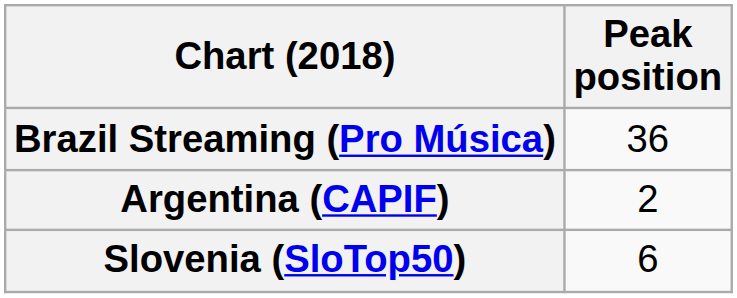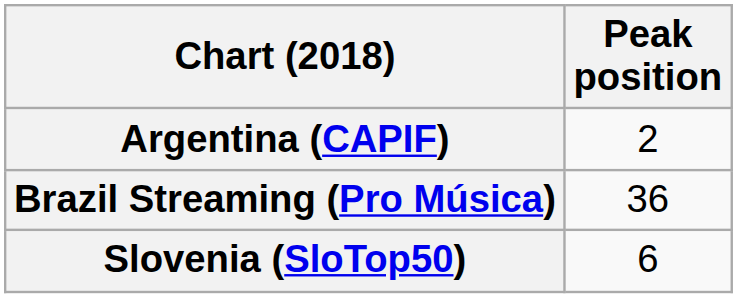 <table class="wikitable sortable plainrowheaders" style="text-align:center">
 <tr>
 <th scope="col">Chart (2018)</th>
 <th scope="col">Peak<br> position</th>
 </tr>
 <tr>
+<th scope="row">Argentina (<a href='#'>CAPIF</a>)</th>
+<td>2</td>
+</tr>
+<tr>
 <th scope="row">Brazil Streaming (<a href='#'>Pro Música</a>)</th>
 <td>36</td>
-</tr>
-<tr>
-<th scope="row">Argentina (<a href='#'>CAPIF</a>)</th>
-<td>2</td>
 </tr>
 <tr>
 <th scope="row">Slovenia (<a href='#'>SloTop50</a>)</th>
 <td>6</td>
 </tr>
 </table>
